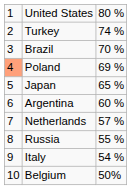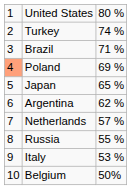 <table class="wikitable">
 <tr>
 <td>1</td>
 <td>United States</td>
 <td>80 %</td>
 </tr>
 <tr>
 <td>2</td>
 <td>Turkey</td>
 <td>74 %</td>
 </tr>
 <tr>
 <td>3</td>
 <td>Brazil</td>
-<td>70 %</td>
+<td>71 %</td>
 </tr>
 <tr>
 <td style="background: lightsalmon;">4</td>
 <td>Poland</td>
 <td>69 %</td>
 </tr>
 <tr>
 <td>5</td>
 <td>Japan</td>
 <td>65 %</td>
 </tr>
 <tr>
 <td>6</td>
 <td>Argentina</td>
-<td>60 %</td>
+<td>62 %</td>
 </tr>
 <tr>
 <td>7</td>
 <td>Netherlands</td>
 <td>57 %</td>
 </tr>
 <tr>
 <td>8</td>
 <td>Russia</td>
 <td>55 %</td>
 </tr>
 <tr>
 <td>9</td>
 <td>Italy</td>
-<td>54 %</td>
+<td>53 %</td>
 </tr>
 <tr>
 <td>10</td>
 <td>Belgium</td>
 <td>50%</td>
 </tr>
 </table>
